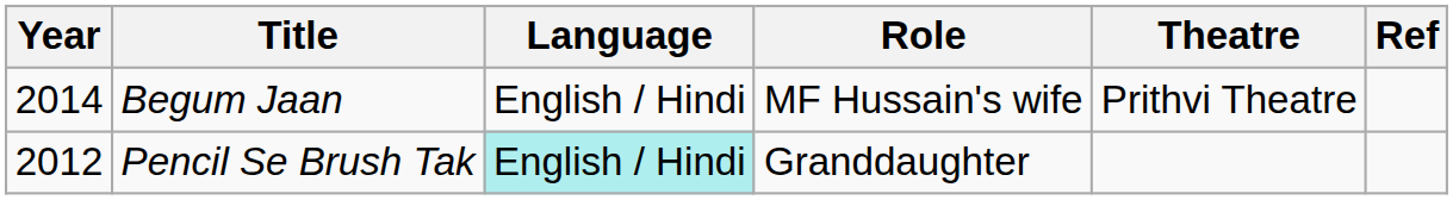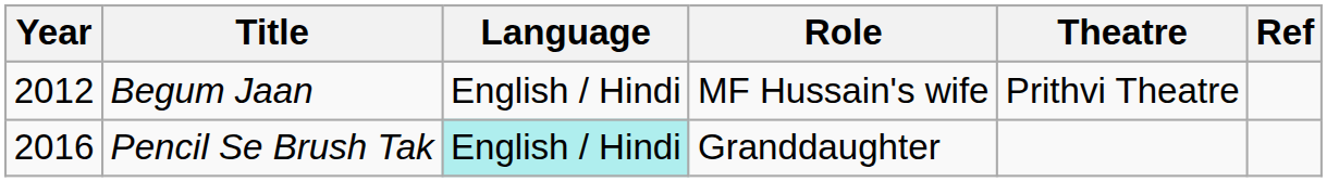 <table class="wikitable plainrowheaders sortable">
 <tr>
 <th scope="col">Year</th>
 <th scope="col">Title</th>
 <th scope="col">Language</th>
 <th scope="col">Role</th>
 <th scope="col">Theatre</th>
 <th>Ref</th>
 </tr>
 <tr>
-<td>2014</td>
+<td>2012</td>
 <td><em>Begum Jaan</em></td>
 <td>English / Hindi</td>
 <td>MF Hussain's wife</td>
 <td>Prithvi Theatre</td>
 <td></td>
 </tr>
 <tr>
-<td>2012</td>
+<td>2016</td>
 <td><em>Pencil Se Brush Tak</em></td>
 <td style="background: paleturquoise;">English / Hindi</td>
 <td>Granddaughter</td>
 <td></td>
 <td></td>
 </tr>
 </table>
